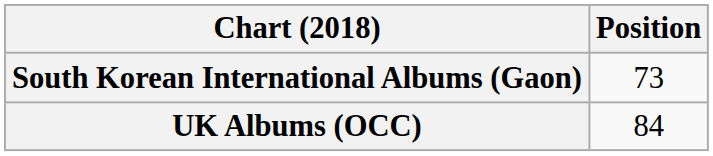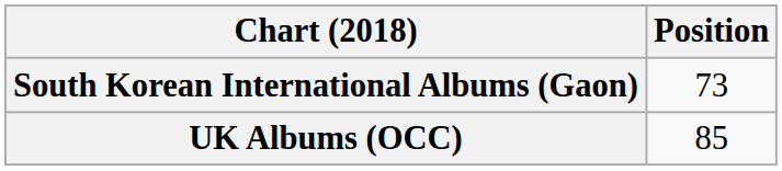 <table class="wikitable plainrowheaders" style="text-align:center">
 <tr>
 <th scope="col">Chart (2018)</th>
 <th scope="col">Position</th>
 </tr>
 <tr>
 <th scope="row">South Korean International Albums (Gaon)</th>
 <td>73</td>
 </tr>
 <tr>
 <th scope="row">UK Albums (OCC)</th>
-<td>84</td>
+<td>85</td>
 </tr>
 </table>
